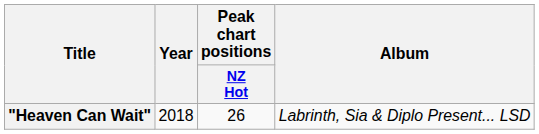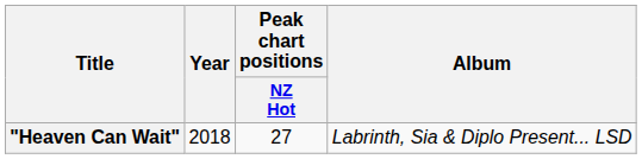 <table class="wikitable plainrowheaders" style="text-align:center;" border="1">
 <tr>
 <th scope="col" rowspan="2">Title</th>
 <th scope="col" rowspan="2" style="width:1em;">Year</th>
 <th scope="col" colspan="1">Peak chart positions</th>
 <th scope="col" rowspan="2">Album</th>
 </tr>
 <tr>
 <th scope="col" style="width:2.5em;font-size:90%;"><a href='#'>NZ<br>Hot</a><br></th>
 </tr>
 <tr>
 <th scope="row">"Heaven Can Wait"</th>
 <td>2018</td>
-<td>26</td>
+<td>27</td>
 <td><em>Labrinth, Sia & Diplo Present... LSD</em></td>
 </tr>
 </table>
